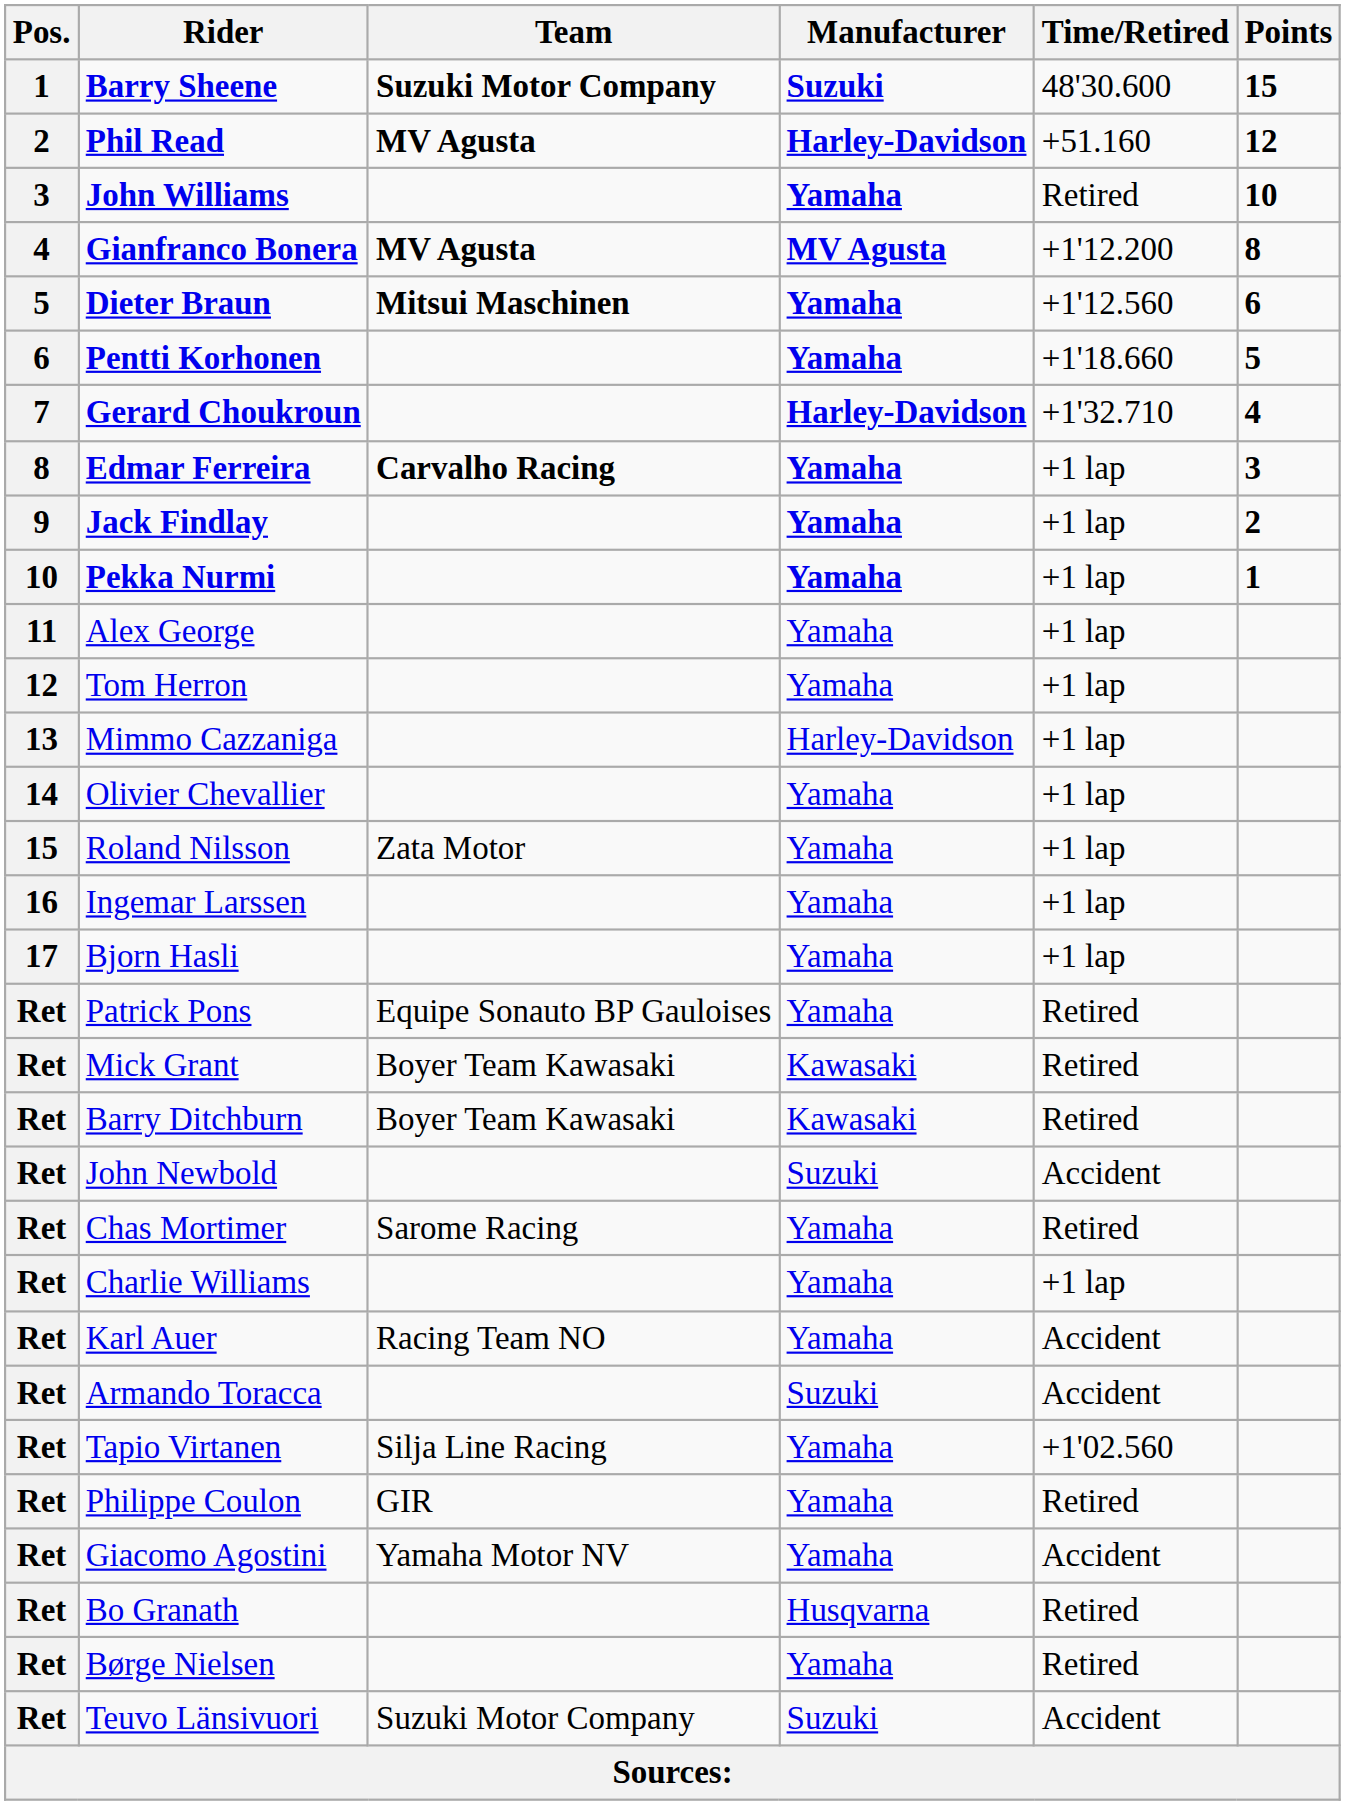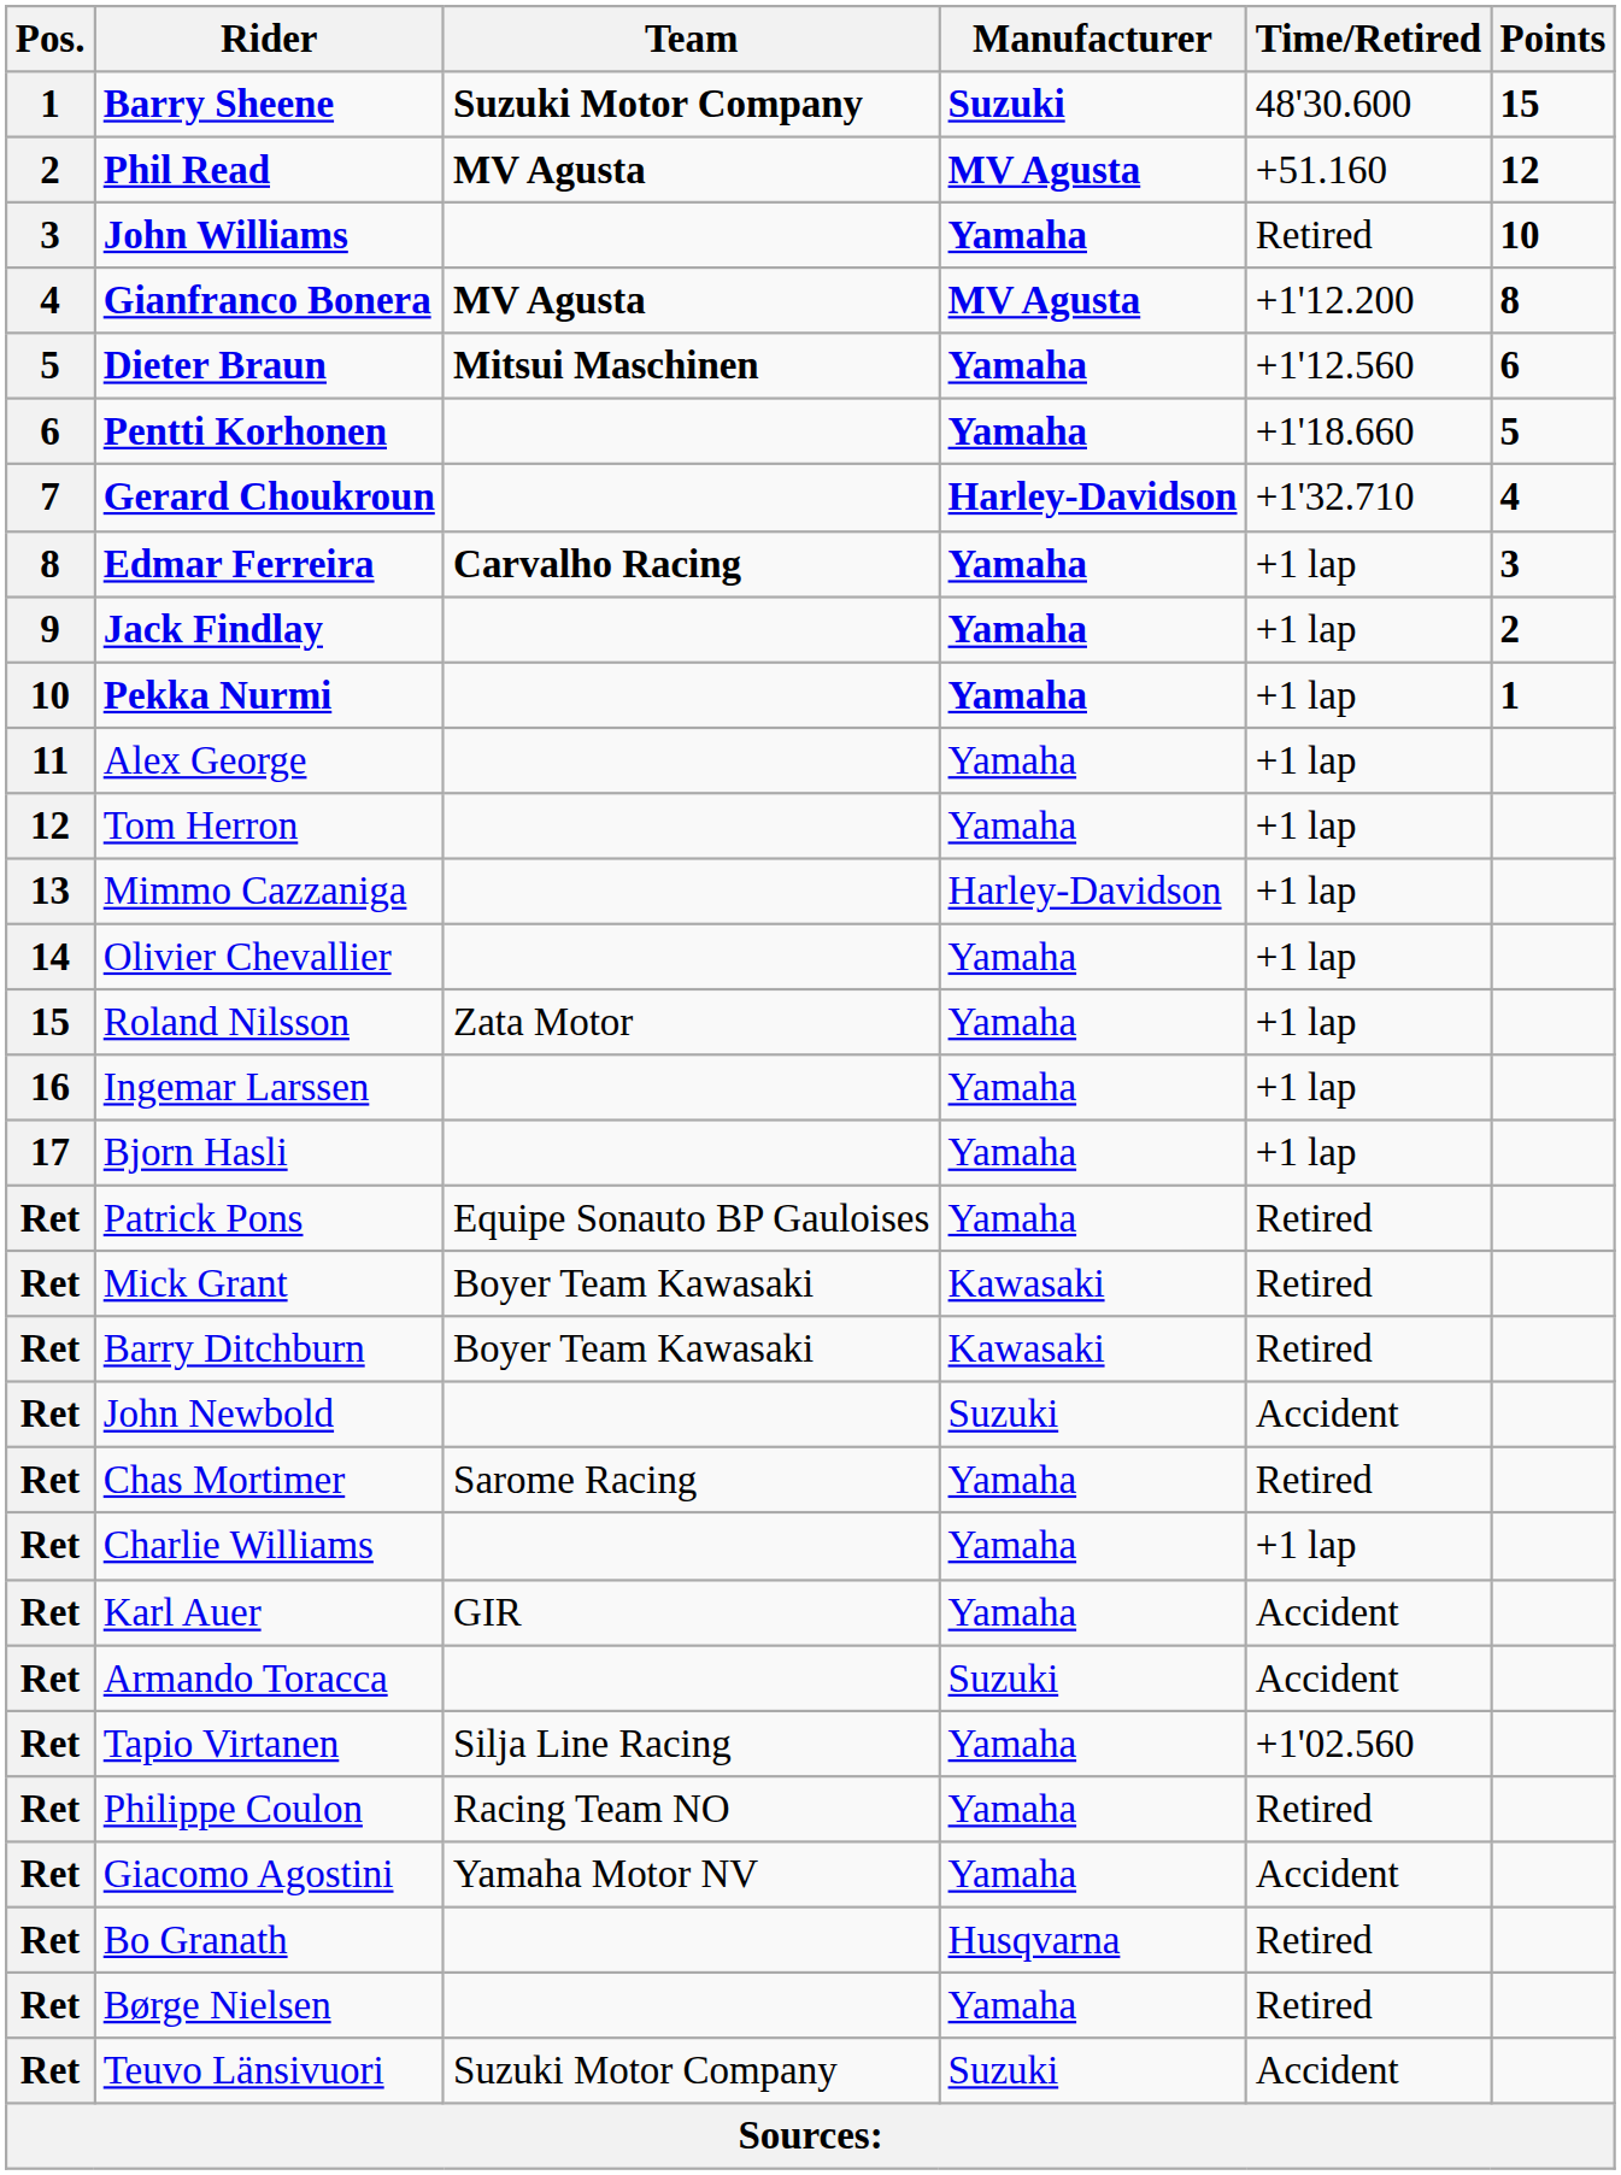 <table class="wikitable" style="font-size: 95%;">
 <tr>
 <th>Pos.</th>
 <th>Rider</th>
 <th>Team</th>
 <th>Manufacturer</th>
 <th>Time/Retired</th>
 <th>Points</th>
 </tr>
 <tr>
 <th>1</th>
 <td> <strong><a href='#'>Barry Sheene</a></strong></td>
 <td><strong>Suzuki Motor Company</strong></td>
 <td><strong><a href='#'>Suzuki</a></strong></td>
 <td>48'30.600</td>
 <td><strong>15</strong></td>
 </tr>
 <tr>
 <th>2</th>
 <td> <strong><a href='#'>Phil Read</a></strong></td>
 <td><strong>MV Agusta</strong></td>
-<td><strong><a href='#'>Harley-Davidson</a></strong></td>
+<td><strong><a href='#'>MV Agusta</a></strong></td>
 <td>+51.160</td>
 <td><strong>12</strong></td>
 </tr>
 <tr>
 <th>3</th>
 <td> <strong><a href='#'>John Williams</a></strong></td>
 <td></td>
 <td><strong><a href='#'>Yamaha</a></strong></td>
 <td>Retired</td>
 <td><strong>10</strong></td>
 </tr>
 <tr>
 <th>4</th>
 <td> <strong><a href='#'>Gianfranco Bonera</a></strong></td>
 <td><strong>MV Agusta</strong></td>
 <td><strong><a href='#'>MV Agusta</a></strong></td>
 <td>+1'12.200</td>
 <td><strong>8</strong></td>
 </tr>
 <tr>
 <th>5</th>
 <td> <strong><a href='#'>Dieter Braun</a></strong></td>
 <td><strong>Mitsui Maschinen</strong></td>
 <td><strong><a href='#'>Yamaha</a></strong></td>
 <td>+1'12.560</td>
 <td><strong>6</strong></td>
 </tr>
 <tr>
 <th>6</th>
 <td> <strong><a href='#'>Pentti Korhonen</a></strong></td>
 <td></td>
 <td><strong><a href='#'>Yamaha</a></strong></td>
 <td>+1'18.660</td>
 <td><strong>5</strong></td>
 </tr>
 <tr>
 <th>7</th>
 <td> <strong><a href='#'>Gerard Choukroun</a></strong></td>
 <td></td>
 <td><strong><a href='#'>Harley-Davidson</a></strong></td>
 <td>+1'32.710</td>
 <td><strong>4</strong></td>
 </tr>
 <tr>
 <th>8</th>
 <td> <strong><a href='#'>Edmar Ferreira</a></strong></td>
 <td><strong>Carvalho Racing</strong></td>
 <td><strong><a href='#'>Yamaha</a></strong></td>
 <td>+1 lap</td>
 <td><strong>3</strong></td>
 </tr>
 <tr>
 <th>9</th>
 <td> <strong><a href='#'>Jack Findlay</a></strong></td>
 <td></td>
 <td><strong><a href='#'>Yamaha</a></strong></td>
 <td>+1 lap</td>
 <td><strong>2</strong></td>
 </tr>
 <tr>
 <th>10</th>
 <td> <strong><a href='#'>Pekka Nurmi</a></strong></td>
 <td></td>
 <td><strong><a href='#'>Yamaha</a></strong></td>
 <td>+1 lap</td>
 <td><strong>1</strong></td>
 </tr>
 <tr>
 <th>11</th>
 <td> <a href='#'>Alex George</a></td>
 <td></td>
 <td><a href='#'>Yamaha</a></td>
 <td>+1 lap</td>
 <td></td>
 </tr>
 <tr>
 <th>12</th>
 <td> <a href='#'>Tom Herron</a></td>
 <td></td>
 <td><a href='#'>Yamaha</a></td>
 <td>+1 lap</td>
 <td></td>
 </tr>
 <tr>
 <th>13</th>
 <td> <a href='#'>Mimmo Cazzaniga</a></td>
 <td></td>
 <td><a href='#'>Harley-Davidson</a></td>
 <td>+1 lap</td>
 <td></td>
 </tr>
 <tr>
 <th>14</th>
 <td> <a href='#'>Olivier Chevallier</a></td>
 <td></td>
 <td><a href='#'>Yamaha</a></td>
 <td>+1 lap</td>
 <td></td>
 </tr>
 <tr>
 <th>15</th>
 <td> <a href='#'>Roland Nilsson</a></td>
 <td>Zata Motor</td>
 <td><a href='#'>Yamaha</a></td>
 <td>+1 lap</td>
 <td></td>
 </tr>
 <tr>
 <th>16</th>
 <td> <a href='#'>Ingemar Larssen</a></td>
 <td></td>
 <td><a href='#'>Yamaha</a></td>
 <td>+1 lap</td>
 <td></td>
 </tr>
 <tr>
 <th>17</th>
 <td> <a href='#'>Bjorn Hasli</a></td>
 <td></td>
 <td><a href='#'>Yamaha</a></td>
 <td>+1 lap</td>
 <td></td>
 </tr>
 <tr>
 <th>Ret</th>
 <td> <a href='#'>Patrick Pons</a></td>
 <td>Equipe Sonauto BP Gauloises</td>
 <td><a href='#'>Yamaha</a></td>
 <td>Retired</td>
 <td></td>
 </tr>
 <tr>
 <th>Ret</th>
 <td> <a href='#'>Mick Grant</a></td>
 <td>Boyer Team Kawasaki</td>
 <td><a href='#'>Kawasaki</a></td>
 <td>Retired</td>
 <td></td>
 </tr>
 <tr>
 <th>Ret</th>
 <td> <a href='#'>Barry Ditchburn</a></td>
 <td>Boyer Team Kawasaki</td>
 <td><a href='#'>Kawasaki</a></td>
 <td>Retired</td>
 <td></td>
 </tr>
 <tr>
 <th>Ret</th>
 <td> <a href='#'>John Newbold</a></td>
 <td></td>
 <td><a href='#'>Suzuki</a></td>
 <td>Accident</td>
 <td></td>
 </tr>
 <tr>
 <th>Ret</th>
 <td> <a href='#'>Chas Mortimer</a></td>
 <td>Sarome Racing</td>
 <td><a href='#'>Yamaha</a></td>
 <td>Retired</td>
 <td></td>
 </tr>
 <tr>
 <th>Ret</th>
 <td> <a href='#'>Charlie Williams</a></td>
 <td></td>
 <td><a href='#'>Yamaha</a></td>
 <td>+1 lap</td>
 <td></td>
 </tr>
 <tr>
 <th>Ret</th>
 <td> <a href='#'>Karl Auer</a></td>
-<td>Racing Team NO</td>
+<td>GIR</td>
 <td><a href='#'>Yamaha</a></td>
 <td>Accident</td>
 <td></td>
 </tr>
 <tr>
 <th>Ret</th>
 <td> <a href='#'>Armando Toracca</a></td>
 <td></td>
 <td><a href='#'>Suzuki</a></td>
 <td>Accident</td>
 <td></td>
 </tr>
 <tr>
 <th>Ret</th>
 <td> <a href='#'>Tapio Virtanen</a></td>
 <td>Silja Line Racing</td>
 <td><a href='#'>Yamaha</a></td>
 <td>+1'02.560</td>
 <td></td>
 </tr>
 <tr>
 <th>Ret</th>
 <td> <a href='#'>Philippe Coulon</a></td>
-<td>GIR</td>
+<td>Racing Team NO</td>
 <td><a href='#'>Yamaha</a></td>
 <td>Retired</td>
 <td></td>
 </tr>
 <tr>
 <th>Ret</th>
 <td> <a href='#'>Giacomo Agostini</a></td>
 <td>Yamaha Motor NV</td>
 <td><a href='#'>Yamaha</a></td>
 <td>Accident</td>
 <td></td>
 </tr>
 <tr>
 <th>Ret</th>
 <td> <a href='#'>Bo Granath</a></td>
 <td></td>
 <td><a href='#'>Husqvarna</a></td>
 <td>Retired</td>
 <td></td>
 </tr>
 <tr>
 <th>Ret</th>
 <td> <a href='#'>Børge Nielsen</a></td>
 <td></td>
 <td><a href='#'>Yamaha</a></td>
 <td>Retired</td>
 <td></td>
 </tr>
 <tr>
 <th>Ret</th>
 <td> <a href='#'>Teuvo Länsivuori</a></td>
 <td>Suzuki Motor Company</td>
 <td><a href='#'>Suzuki</a></td>
 <td>Accident</td>
 <td></td>
 </tr>
 <tr>
 <th colspan=9>Sources: </th>
 </tr>
 </table>
